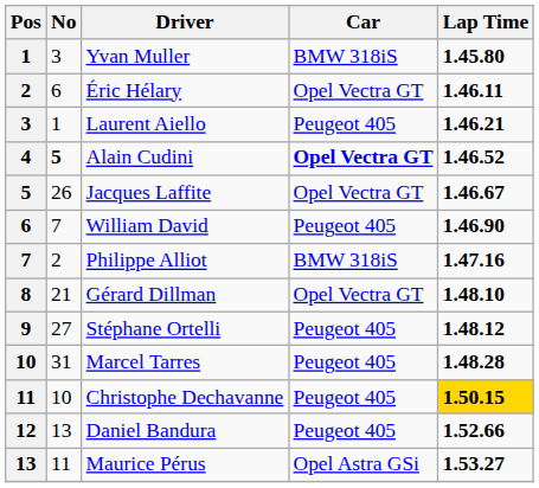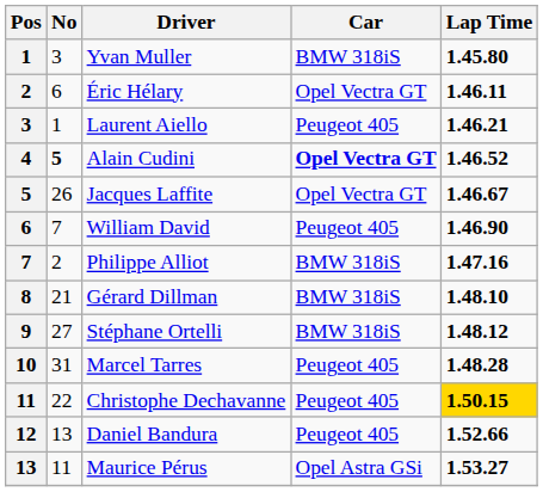 <table class="wikitable" style="font-size: 85%;">
 <tr>
 <th>Pos</th>
 <th>No</th>
 <th>Driver</th>
 <th>Car</th>
 <th>Lap Time</th>
 </tr>
 <tr>
 <th>1</th>
 <td>3</td>
 <td> <a href='#'>Yvan Muller</a></td>
 <td><a href='#'>BMW 318iS</a></td>
 <td><strong>1.45.80</strong></td>
 </tr>
 <tr>
 <th>2</th>
 <td>6</td>
 <td> <a href='#'>Éric Hélary</a></td>
 <td><a href='#'> Opel Vectra GT</a></td>
 <td><strong>1.46.11</strong></td>
 </tr>
 <tr>
 <th>3</th>
 <td>1</td>
 <td> <a href='#'>Laurent Aiello</a></td>
 <td><a href='#'>Peugeot 405</a></td>
 <td><strong>1.46.21</strong></td>
 </tr>
 <tr>
 <th>4</th>
 <td><strong>5</strong></td>
 <td> <a href='#'>Alain Cudini</a></td>
 <td><strong><a href='#'> Opel Vectra GT</a></strong></td>
 <td><strong>1.46.52</strong></td>
 </tr>
 <tr>
 <th>5</th>
 <td>26</td>
 <td> <a href='#'>Jacques Laffite</a></td>
 <td><a href='#'> Opel Vectra GT</a></td>
 <td><strong>1.46.67</strong></td>
 </tr>
 <tr>
 <th>6</th>
 <td>7</td>
 <td> <a href='#'>William David</a></td>
 <td><a href='#'>Peugeot 405</a></td>
 <td><strong>1.46.90</strong></td>
 </tr>
 <tr>
 <th>7</th>
 <td>2</td>
 <td> <a href='#'>Philippe Alliot</a></td>
 <td><a href='#'>BMW 318iS</a></td>
 <td><strong>1.47.16</strong></td>
 </tr>
 <tr>
 <th>8</th>
 <td>21</td>
 <td> <a href='#'>Gérard Dillman</a></td>
-<td><a href='#'> Opel Vectra GT</a></td>
+<td><a href='#'>BMW 318iS</a></td>
 <td><strong>1.48.10</strong></td>
 </tr>
 <tr>
 <th>9</th>
 <td>27</td>
 <td> <a href='#'>Stéphane Ortelli</a></td>
-<td><a href='#'>Peugeot 405</a></td>
+<td><a href='#'>BMW 318iS</a></td>
 <td><strong>1.48.12</strong></td>
 </tr>
 <tr>
 <th>10</th>
 <td>31</td>
 <td> <a href='#'>Marcel Tarres</a></td>
 <td><a href='#'>Peugeot 405</a></td>
 <td><strong>1.48.28</strong></td>
 </tr>
 <tr>
 <th>11</th>
-<td>10</td>
+<td>22</td>
 <td> <a href='#'>Christophe Dechavanne</a></td>
 <td><a href='#'>Peugeot 405</a></td>
 <td style="background: gold;"><strong>1.50.15</strong></td>
 </tr>
 <tr>
 <th>12</th>
 <td>13</td>
 <td> <a href='#'>Daniel Bandura</a></td>
 <td><a href='#'>Peugeot 405</a></td>
 <td><strong>1.52.66</strong></td>
 </tr>
 <tr>
 <th>13</th>
 <td>11</td>
 <td> <a href='#'>Maurice Pérus</a></td>
 <td><a href='#'>Opel Astra GSi</a></td>
 <td><strong>1.53.27</strong></td>
 </tr>
 <tr>
 </tr>
 </table>
